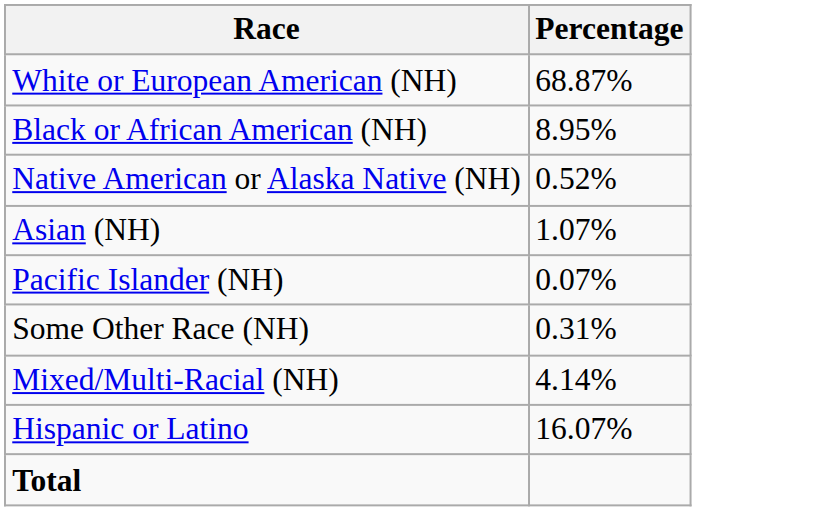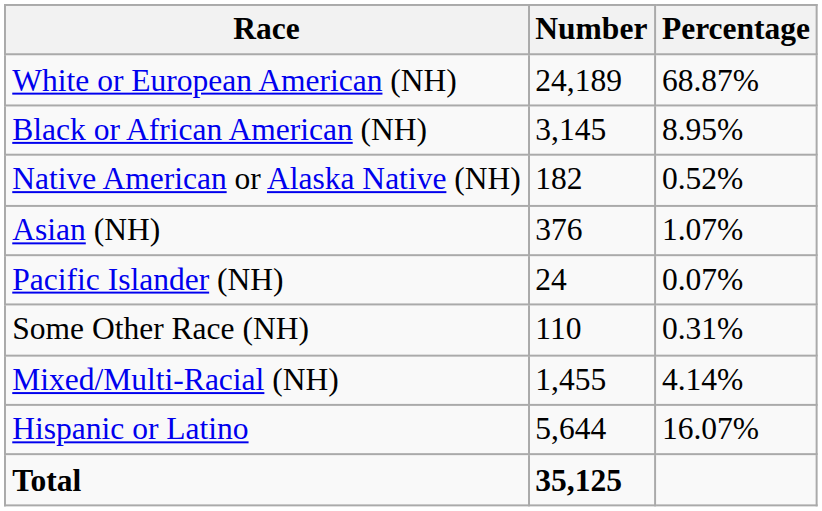 <table class="wikitable">
 <tr>
 <th>Race</th>
+<th>Number</th>
 <th>Percentage</th>
 </tr>
 <tr>
 <td><a href='#'>White or European American</a> (NH)</td>
+<td>24,189</td>
 <td>68.87%</td>
 </tr>
 <tr>
 <td><a href='#'>Black or African American</a> (NH)</td>
+<td>3,145</td>
 <td>8.95%</td>
 </tr>
 <tr>
 <td><a href='#'>Native American</a> or <a href='#'>Alaska Native</a> (NH)</td>
+<td>182</td>
 <td>0.52%</td>
 </tr>
 <tr>
 <td><a href='#'>Asian</a> (NH)</td>
+<td>376</td>
 <td>1.07%</td>
 </tr>
 <tr>
 <td><a href='#'>Pacific Islander</a> (NH)</td>
+<td>24</td>
 <td>0.07%</td>
 </tr>
 <tr>
 <td>Some Other Race (NH)</td>
+<td>110</td>
 <td>0.31%</td>
 </tr>
 <tr>
 <td><a href='#'>Mixed/Multi-Racial</a> (NH)</td>
+<td>1,455</td>
 <td>4.14%</td>
 </tr>
 <tr>
 <td><a href='#'>Hispanic or Latino</a></td>
+<td>5,644</td>
 <td>16.07%</td>
 </tr>
 <tr>
 <td><strong>Total</strong></td>
+<td><strong>35,125</strong></td>
 <td></td>
 </tr>
 </table>
